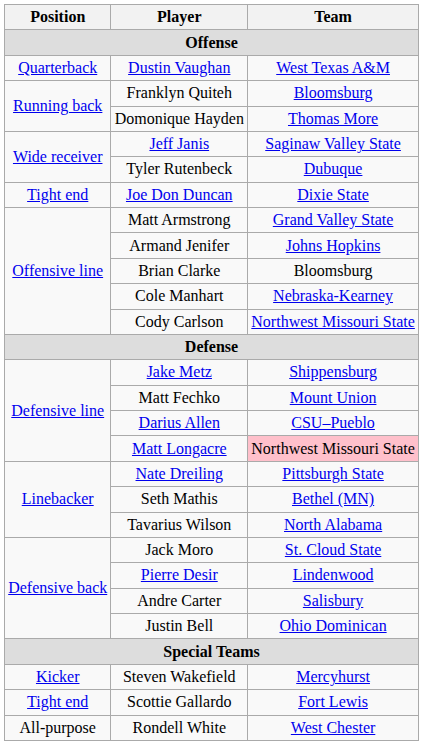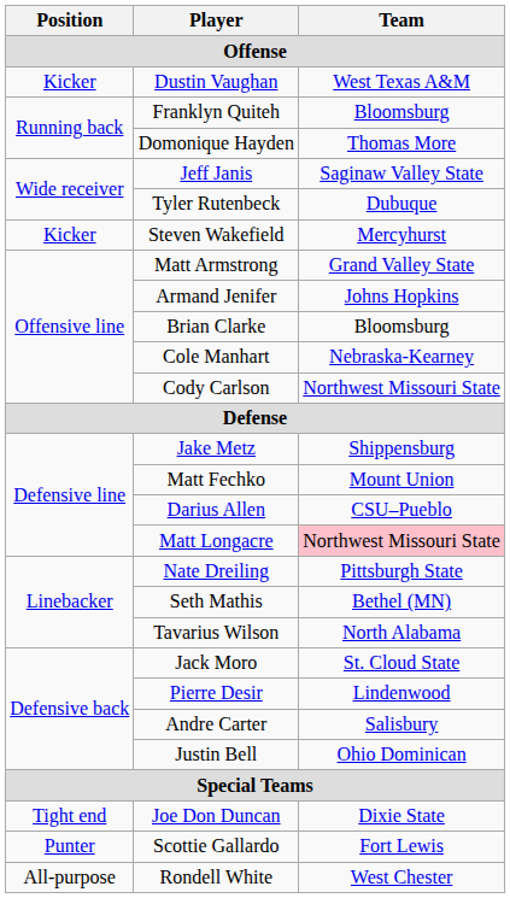 <table class="wikitable">
 <tr>
 <th>Position</th>
 <th>Player</th>
 <th>Team</th>
 </tr>
 <tr>
 <td colspan="3" style="text-align:center; background:#ddd;"><strong>Offense</strong></td>
 </tr>
 <tr style="text-align:center;">
-<td><a href='#'>Quarterback</a></td>
+<td><a href='#'>Kicker</a></td>
 <td><a href='#'>Dustin Vaughan</a></td>
 <td><a href='#'>West Texas A&M</a></td>
 </tr>
 <tr style="text-align:center;">
 <td rowspan="2"><a href='#'>Running back</a></td>
 <td>Franklyn Quiteh</td>
 <td><a href='#'>Bloomsburg</a></td>
 </tr>
 <tr style="text-align:center;">
 <td>Domonique Hayden</td>
 <td><a href='#'>Thomas More</a></td>
 </tr>
 <tr style="text-align:center;">
 <td rowspan="2"><a href='#'>Wide receiver</a></td>
 <td><a href='#'>Jeff Janis</a></td>
 <td><a href='#'>Saginaw Valley State</a></td>
 </tr>
 <tr style="text-align:center;">
 <td>Tyler Rutenbeck</td>
 <td><a href='#'>Dubuque</a></td>
 </tr>
 <tr style="text-align:center;">
-<td><a href='#'>Tight end</a></td>
-<td><a href='#'>Joe Don Duncan</a></td>
-<td><a href='#'>Dixie State</a></td>
+<td><a href='#'>Kicker</a></td>
+<td>Steven Wakefield</td>
+<td><a href='#'>Mercyhurst</a></td>
 </tr>
 <tr style="text-align:center;">
 <td rowspan="5"><a href='#'>Offensive line</a></td>
 <td>Matt Armstrong</td>
 <td><a href='#'>Grand Valley State</a></td>
 </tr>
 <tr style="text-align:center;">
 <td>Armand Jenifer</td>
 <td><a href='#'>Johns Hopkins</a></td>
 </tr>
 <tr style="text-align:center;">
 <td>Brian Clarke</td>
 <td>Bloomsburg</td>
 </tr>
 <tr style="text-align:center;">
 <td>Cole Manhart</td>
 <td><a href='#'>Nebraska-Kearney</a></td>
 </tr>
 <tr style="text-align:center;">
 <td>Cody Carlson</td>
 <td><a href='#'>Northwest Missouri State</a></td>
 </tr>
 <tr>
 <td colspan="3" style="text-align:center; background:#ddd;"><strong>Defense</strong></td>
 </tr>
 <tr style="text-align:center;">
 <td rowspan="4"><a href='#'>Defensive line</a></td>
 <td><a href='#'>Jake Metz</a></td>
 <td><a href='#'>Shippensburg</a></td>
 </tr>
 <tr style="text-align:center;">
 <td>Matt Fechko</td>
 <td><a href='#'>Mount Union</a></td>
 </tr>
 <tr style="text-align:center;">
 <td><a href='#'>Darius Allen</a></td>
 <td><a href='#'>CSU–Pueblo</a></td>
 </tr>
 <tr style="text-align:center;">
 <td><a href='#'>Matt Longacre</a></td>
 <td style="background: pink;">Northwest Missouri State</td>
 </tr>
 <tr style="text-align:center;">
 <td rowspan="3"><a href='#'>Linebacker</a></td>
 <td><a href='#'>Nate Dreiling</a></td>
 <td><a href='#'>Pittsburgh State</a></td>
 </tr>
 <tr style="text-align:center;">
 <td>Seth Mathis</td>
 <td><a href='#'>Bethel (MN)</a></td>
 </tr>
 <tr style="text-align:center;">
 <td>Tavarius Wilson</td>
 <td><a href='#'>North Alabama</a></td>
 </tr>
 <tr style="text-align:center;">
 <td rowspan="4"><a href='#'>Defensive back</a></td>
 <td>Jack Moro</td>
 <td><a href='#'>St. Cloud State</a></td>
 </tr>
 <tr style="text-align:center;">
 <td><a href='#'>Pierre Desir</a></td>
 <td><a href='#'>Lindenwood</a></td>
 </tr>
 <tr style="text-align:center;">
 <td>Andre Carter</td>
 <td><a href='#'>Salisbury</a></td>
 </tr>
 <tr style="text-align:center;">
 <td>Justin Bell</td>
 <td><a href='#'>Ohio Dominican</a></td>
 </tr>
 <tr>
 <td colspan="3" style="text-align:center; background:#ddd;"><strong>Special Teams</strong></td>
 </tr>
 <tr style="text-align:center;">
-<td><a href='#'>Kicker</a></td>
-<td>Steven Wakefield</td>
-<td><a href='#'>Mercyhurst</a></td>
+<td><a href='#'>Tight end</a></td>
+<td><a href='#'>Joe Don Duncan</a></td>
+<td><a href='#'>Dixie State</a></td>
 </tr>
 <tr style="text-align:center;">
-<td><a href='#'>Tight end</a></td>
+<td><a href='#'>Punter</a></td>
 <td>Scottie Gallardo</td>
 <td><a href='#'>Fort Lewis</a></td>
 </tr>
 <tr style="text-align:center;">
 <td rowspan="2">All-purpose</td>
 <td>Rondell White</td>
 <td><a href='#'>West Chester</a></td>
 </tr>
 </table>
